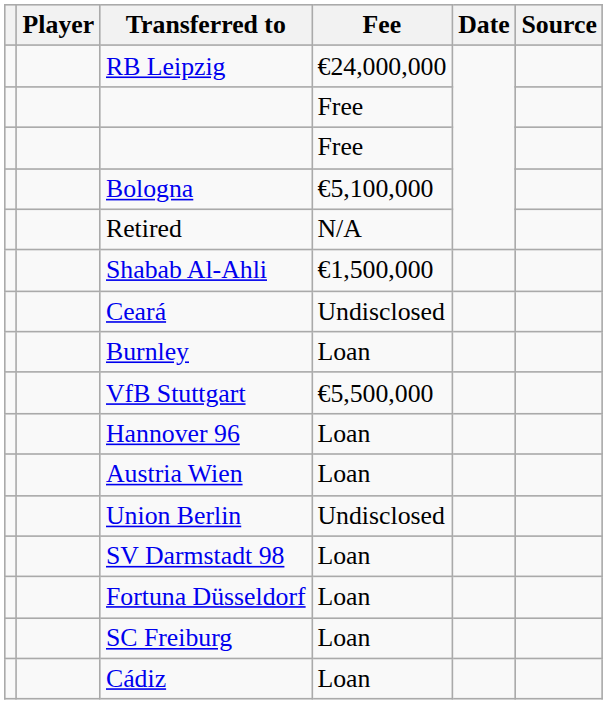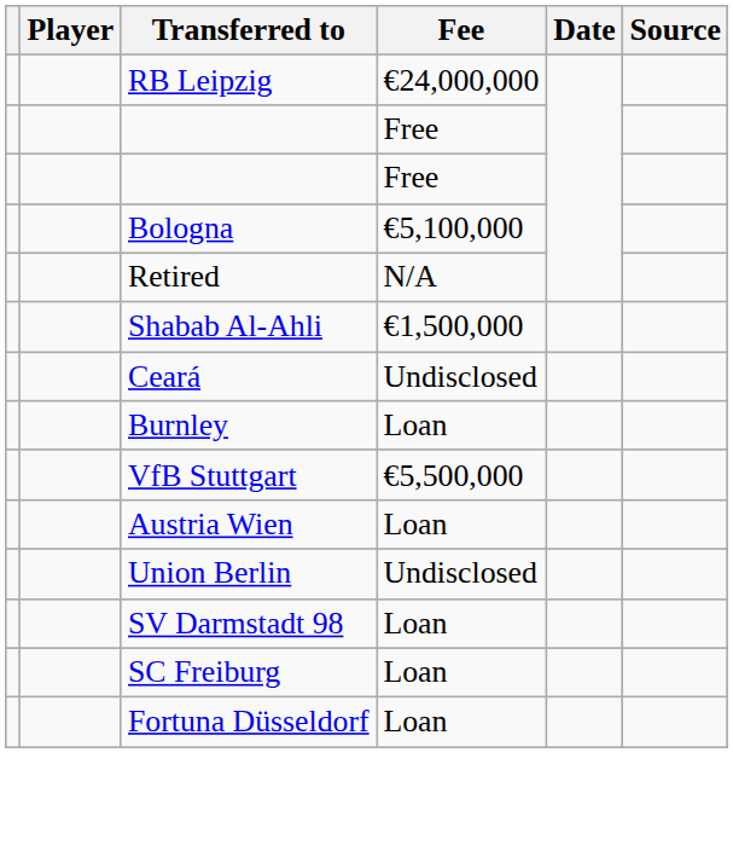 <table class="wikitable plainrowheaders sortable">
 <tr>
 <th></th>
 <th scope="col">Player</th>
 <th>Transferred to</th>
 <th style="width: 65px;">Fee</th>
 <th scope="col">Date</th>
 <th scope="col">Source</th>
 </tr>
 <tr>
 <td align=center></td>
 <td></td>
 <td> <a href='#'>RB Leipzig</a></td>
 <td>€24,000,000</td>
 <td rowspan=5></td>
 <td></td>
 </tr>
 <tr>
 <td align=center></td>
 <td></td>
 <td></td>
 <td>Free</td>
 <td></td>
 </tr>
 <tr>
 <td align=center></td>
 <td></td>
 <td></td>
 <td>Free</td>
 <td></td>
 </tr>
 <tr>
 <td align="center"></td>
 <td></td>
 <td> <a href='#'>Bologna</a></td>
 <td>€5,100,000</td>
 <td></td>
 </tr>
 <tr>
 <td align=center></td>
 <td></td>
 <td>Retired</td>
 <td>N/A</td>
 <td></td>
 </tr>
 <tr>
 <td align=center></td>
 <td></td>
 <td> <a href='#'>Shabab Al-Ahli</a></td>
 <td>€1,500,000</td>
 <td></td>
 <td></td>
 </tr>
 <tr>
 <td align=center></td>
 <td></td>
 <td> <a href='#'>Ceará</a></td>
 <td>Undisclosed</td>
 <td></td>
 <td></td>
 </tr>
 <tr>
 <td align=center></td>
 <td></td>
 <td> <a href='#'>Burnley</a></td>
 <td>Loan</td>
 <td></td>
 <td></td>
 </tr>
 <tr>
 <td align=center></td>
 <td></td>
 <td> <a href='#'>VfB Stuttgart</a></td>
 <td>€5,500,000</td>
 <td></td>
 <td></td>
 </tr>
 <tr>
 <td align=center></td>
 <td></td>
-<td> <a href='#'>Hannover 96</a></td>
-<td>Loan</td>
-<td></td>
-<td></td>
-</tr>
-<tr>
-<td align=center></td>
-<td></td>
 <td> <a href='#'>Austria Wien</a></td>
 <td>Loan</td>
 <td></td>
 <td></td>
 </tr>
 <tr>
 <td align=center></td>
 <td></td>
 <td> <a href='#'>Union Berlin</a></td>
 <td>Undisclosed</td>
 <td></td>
 <td></td>
 </tr>
 <tr>
 <td align=center></td>
 <td></td>
 <td> <a href='#'>SV Darmstadt 98</a></td>
 <td>Loan</td>
 <td></td>
 <td></td>
 </tr>
 <tr>
 <td align=center></td>
 <td></td>
-<td> <a href='#'>Fortuna Düsseldorf</a></td>
-<td>Loan</td>
-<td></td>
-<td></td>
-</tr>
-<tr>
-<td align=center></td>
-<td></td>
 <td> <a href='#'>SC Freiburg</a></td>
 <td>Loan</td>
 <td></td>
 <td></td>
 </tr>
 <tr>
 <td align=center></td>
 <td></td>
-<td> <a href='#'>Cádiz</a></td>
+<td> <a href='#'>Fortuna Düsseldorf</a></td>
 <td>Loan</td>
 <td></td>
 <td></td>
 </tr>
 </table>
